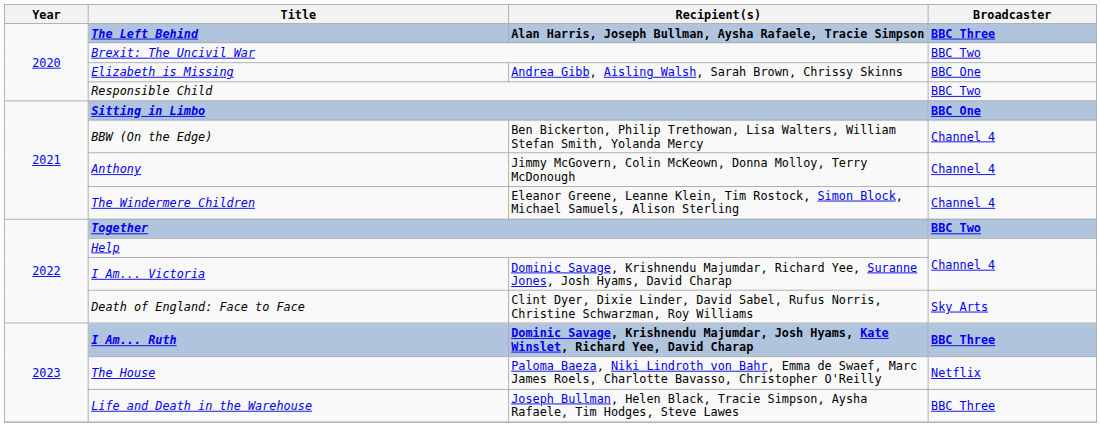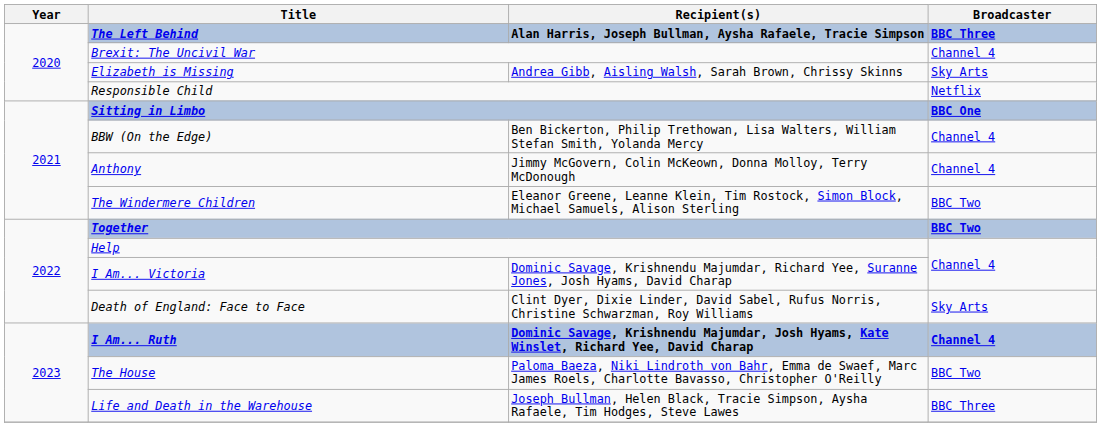 <table class="wikitable" width="95%">
 <tr>
 <th width=5%>Year</th>
 <th width=25%>Title</th>
 <th width=25%><strong>Recipient(s)</strong></th>
 <th width=10%><strong>Broadcaster</strong></th>
 </tr>
 <tr>
 <td rowspan="4" style="text-align:center;"><a href='#'>2020</a><br></td>
 <td style="background:#B0C4DE;"><strong><em><a href='#'>The Left Behind</a></em></strong></td>
 <td style="background:#B0C4DE;"><strong>Alan Harris, Joseph Bullman, Aysha Rafaele, Tracie Simpson</strong></td>
 <td style="background:#B0C4DE;"><strong><a href='#'>BBC Three</a></strong></td>
 </tr>
 <tr>
 <td colspan="2"><em><a href='#'>Brexit: The Uncivil War</a></em></td>
-<td><a href='#'>BBC Two</a></td>
+<td><a href='#'>Channel 4</a></td>
 </tr>
 <tr>
 <td><em><a href='#'>Elizabeth is Missing</a></em></td>
 <td><a href='#'>Andrea Gibb</a>, <a href='#'>Aisling Walsh</a>, Sarah Brown, Chrissy Skinns</td>
-<td><a href='#'>BBC One</a></td>
+<td><a href='#'>Sky Arts</a></td>
 </tr>
 <tr>
 <td colspan="2"><em>Responsible Child</em></td>
-<td><a href='#'>BBC Two</a></td>
+<td><a href='#'>Netflix</a></td>
 </tr>
 <tr>
 <td rowspan="4" style="text-align:center;"><a href='#'>2021</a><br></td>
 <td style="background:#B0C4DE;" colspan="2"><strong><em><a href='#'>Sitting in Limbo</a></em></strong></td>
 <td style="background:#B0C4DE;"><strong><a href='#'>BBC One</a></strong></td>
 </tr>
 <tr>
 <td><em>BBW (On the Edge)</em></td>
 <td>Ben Bickerton, Philip Trethowan, Lisa Walters, William Stefan Smith, Yolanda Mercy</td>
 <td><a href='#'>Channel 4</a></td>
 </tr>
 <tr>
 <td><em><a href='#'>Anthony</a></em></td>
 <td>Jimmy McGovern, Colin McKeown, Donna Molloy, Terry McDonough</td>
 <td><a href='#'>Channel 4</a></td>
 </tr>
 <tr>
 <td><em><a href='#'>The Windermere Children</a></em></td>
 <td>Eleanor Greene, Leanne Klein, Tim Rostock, <a href='#'>Simon Block</a>, Michael Samuels, Alison Sterling</td>
-<td><a href='#'>Channel 4</a></td>
+<td><a href='#'>BBC Two</a></td>
 </tr>
 <tr>
 <td rowspan="4" style="text-align:center;"><a href='#'>2022</a><br></td>
 <td style="background:#B0C4DE;" colspan="2"><strong><em><a href='#'>Together</a></em></strong></td>
 <td style="background:#B0C4DE;"><strong><a href='#'>BBC Two</a></strong></td>
 </tr>
 <tr>
 <td colspan="2"><em><a href='#'>Help</a></em></td>
 <td rowspan="2"><a href='#'>Channel 4</a></td>
 </tr>
 <tr>
 <td><em><a href='#'>I Am... Victoria</a></em></td>
 <td><a href='#'>Dominic Savage</a>, Krishnendu Majumdar, Richard Yee, <a href='#'>Suranne Jones</a>, Josh Hyams, David Charap</td>
 </tr>
 <tr>
 <td><em>Death of England: Face to Face</em></td>
 <td>Clint Dyer, Dixie Linder, David Sabel, Rufus Norris, Christine Schwarzman, Roy Williams</td>
 <td><a href='#'>Sky Arts</a></td>
 </tr>
 <tr>
 <td rowspan="3" style="text-align:center;"><a href='#'>2023</a><br></td>
 <td style="background:#B0C4DE;"><strong><em><a href='#'>I Am... Ruth</a></em></strong></td>
 <td style="background:#B0C4DE;"><strong><a href='#'>Dominic Savage</a>, Krishnendu Majumdar, Josh Hyams, <a href='#'>Kate Winslet</a>, Richard Yee, David Charap</strong></td>
-<td style="background:#B0C4DE;"><strong><a href='#'>BBC Three</a></strong></td>
+<td style="background:#B0C4DE;"><strong><a href='#'>Channel 4</a></strong></td>
 </tr>
 <tr>
 <td><em><a href='#'>The House</a></em></td>
 <td><a href='#'>Paloma Baeza</a>, <a href='#'>Niki Lindroth von Bahr</a>, Emma de Swaef, Marc James Roels, Charlotte Bavasso, Christopher O'Reilly</td>
-<td><a href='#'>Netflix</a></td>
+<td><a href='#'>BBC Two</a></td>
 </tr>
 <tr>
 <td><em><a href='#'>Life and Death in the Warehouse</a></em></td>
 <td><a href='#'>Joseph Bullman</a>, Helen Black, Tracie Simpson, Aysha Rafaele, Tim Hodges, Steve Lawes</td>
 <td><a href='#'>BBC Three</a></td>
 </tr>
 <tr>
 </tr>
 </table>
